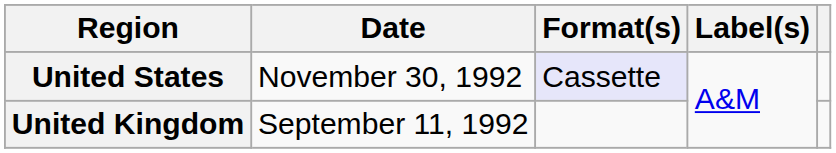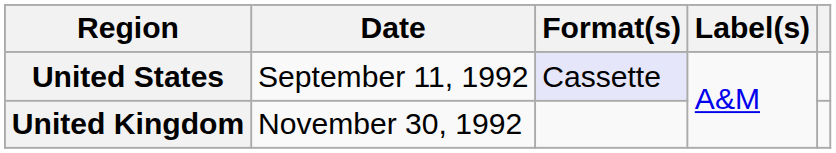 <table class="wikitable plainrowheaders">
 <tr>
 <th scope="col">Region</th>
 <th scope="col">Date</th>
 <th scope="col">Format(s)</th>
 <th scope="col">Label(s)</th>
 <th scope="col"></th>
 </tr>
 <tr>
 <th scope="row">United States</th>
-<td>November 30, 1992</td>
+<td>September 11, 1992</td>
 <td style="background: lavender;">Cassette</td>
 <td rowspan="2"><a href='#'>A&M</a></td>
 <td></td>
 </tr>
 <tr>
 <th scope="row">United Kingdom</th>
-<td>September 11, 1992</td>
+<td>November 30, 1992</td>
 <td></td>
 <td></td>
 </tr>
 </table>
